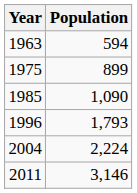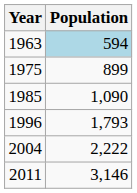 <table class="wikitable" style="line-height:1.1em;">
 <tr>
 <th>Year</th>
 <th>Population</th>
 </tr>
 <tr align="right">
 <td>1963</td>
-<td>594</td>
+<td style="background: lightblue;">594</td>
 </tr>
 <tr align="right">
 <td>1975</td>
 <td>899</td>
 </tr>
 <tr align="right">
 <td>1985</td>
 <td>1,090</td>
 </tr>
 <tr align="right">
 <td>1996</td>
 <td>1,793</td>
 </tr>
 <tr align="right">
 <td>2004</td>
-<td>2,224</td>
+<td>2,222</td>
 </tr>
 <tr align="right">
 <td>2011</td>
 <td>3,146</td>
 </tr>
 </table>
